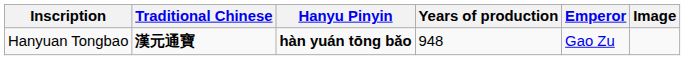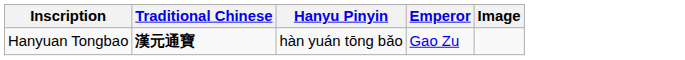 <table class="wikitable">
 <tr>
 <th>Inscription</th>
 <th><a href='#'>Traditional Chinese</a></th>
 <th><a href='#'>Hanyu Pinyin</a></th>
-<th>Years of production</th>
 <th><a href='#'>Emperor</a></th>
 <th>Image</th>
 </tr>
 <tr>
 <td>Hanyuan Tongbao</td>
 <td><strong>漢元通寶</strong></td>
-<td><strong>hàn yuán tōng bǎo</strong></td>
-<td>948</td>
+<td>hàn yuán tōng bǎo</td>
 <td><a href='#'>Gao Zu</a></td>
 <td></td>
 </tr>
 </table>
